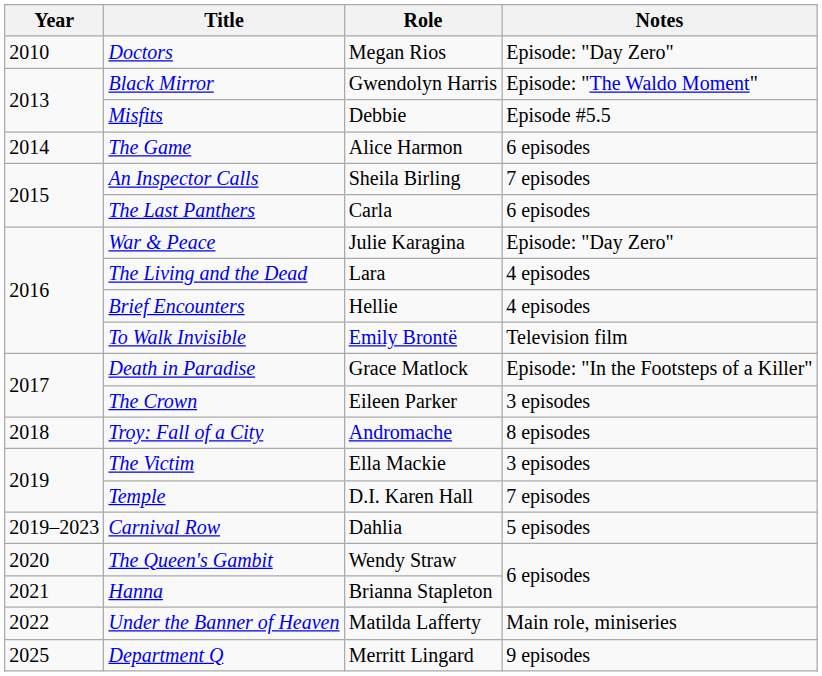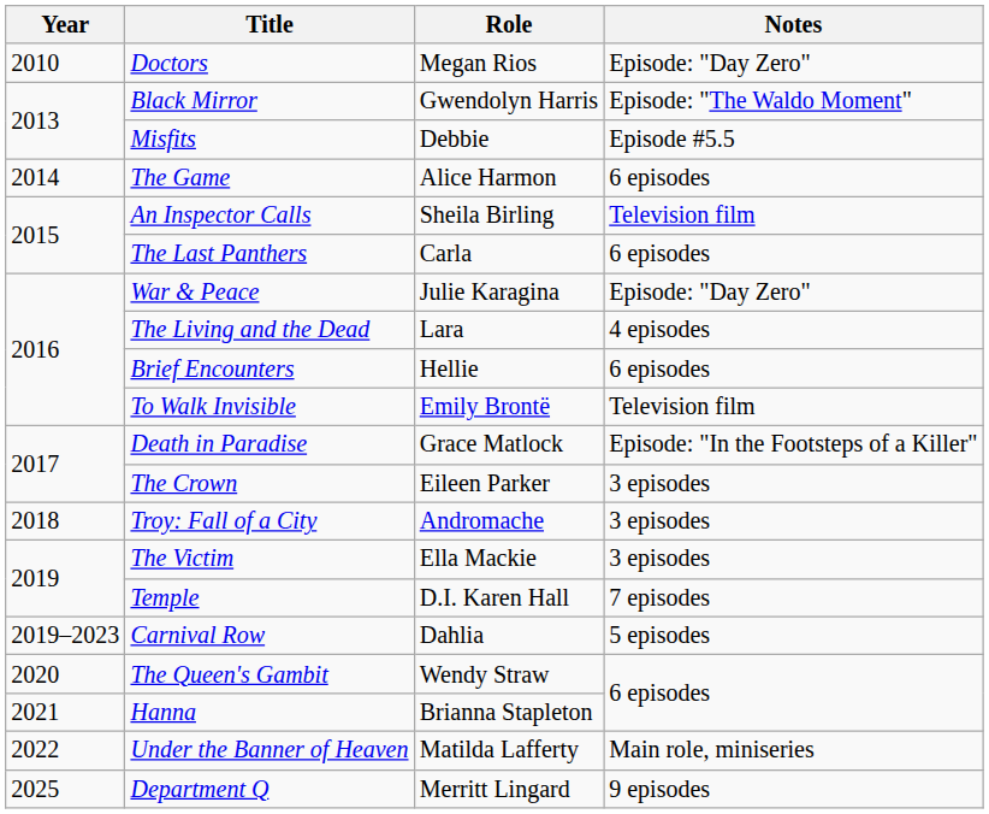 <table class="wikitable sortable">
 <tr>
 <th>Year</th>
 <th>Title</th>
 <th>Role</th>
 <th class="unsortable">Notes</th>
 </tr>
 <tr>
 <td>2010</td>
 <td><a href='#'><em>Doctors</em></a></td>
 <td>Megan Rios</td>
 <td>Episode: "Day Zero"</td>
 </tr>
 <tr>
 <td rowspan="2">2013</td>
 <td><em><a href='#'>Black Mirror</a></em></td>
 <td>Gwendolyn Harris</td>
 <td>Episode: "<a href='#'>The Waldo Moment</a>"</td>
 </tr>
 <tr>
 <td><a href='#'><em>Misfits</em></a></td>
 <td>Debbie</td>
 <td>Episode #5.5</td>
 </tr>
 <tr>
 <td>2014</td>
 <td><a href='#'><em>The Game</em></a></td>
 <td>Alice Harmon</td>
 <td>6 episodes</td>
 </tr>
 <tr>
 <td rowspan="2">2015</td>
 <td><a href='#'><em>An Inspector Calls</em></a></td>
 <td>Sheila Birling</td>
-<td>7 episodes</td>
+<td><a href='#'>Television film</a></td>
 </tr>
 <tr>
 <td><em><a href='#'>The Last Panthers</a></em></td>
 <td>Carla</td>
 <td>6 episodes</td>
 </tr>
 <tr>
 <td rowspan="4">2016</td>
 <td><a href='#'><em>War & Peace</em></a></td>
 <td>Julie Karagina</td>
 <td>Episode: "Day Zero"</td>
 </tr>
 <tr>
 <td><a href='#'><em>The Living and the Dead</em></a></td>
 <td>Lara</td>
 <td>4 episodes</td>
 </tr>
 <tr>
 <td><a href='#'><em>Brief Encounters</em></a></td>
 <td>Hellie</td>
-<td>4 episodes</td>
+<td>6 episodes</td>
 </tr>
 <tr>
 <td><em><a href='#'>To Walk Invisible</a></em></td>
 <td><a href='#'>Emily Brontë</a></td>
 <td>Television film</td>
 </tr>
 <tr>
 <td rowspan="2">2017</td>
 <td><a href='#'><em>Death in Paradise</em></a></td>
 <td>Grace Matlock</td>
 <td>Episode: "In the Footsteps of a Killer"</td>
 </tr>
 <tr>
 <td><a href='#'><em>The Crown</em></a></td>
 <td>Eileen Parker</td>
 <td>3 episodes</td>
 </tr>
 <tr>
 <td>2018</td>
 <td><em><a href='#'>Troy: Fall of a City</a></em></td>
 <td><a href='#'>Andromache</a></td>
-<td>8 episodes</td>
+<td>3 episodes</td>
 </tr>
 <tr>
 <td rowspan="2">2019</td>
 <td><a href='#'><em>The Victim</em></a></td>
 <td>Ella Mackie</td>
 <td>3 episodes</td>
 </tr>
 <tr>
 <td><a href='#'><em>Temple</em></a></td>
 <td>D.I. Karen Hall</td>
 <td>7 episodes</td>
 </tr>
 <tr>
 <td>2019–2023</td>
 <td><em><a href='#'>Carnival Row</a></em></td>
 <td>Dahlia</td>
 <td>5 episodes</td>
 </tr>
 <tr>
 <td>2020</td>
 <td><a href='#'><em>The Queen's Gambit</em></a></td>
 <td>Wendy Straw</td>
 <td rowspan=2>6 episodes</td>
 </tr>
 <tr>
 <td>2021</td>
 <td><a href='#'><em>Hanna</em></a></td>
 <td>Brianna Stapleton</td>
 </tr>
 <tr>
 <td>2022</td>
 <td><a href='#'><em>Under the Banner of Heaven</em></a></td>
 <td>Matilda Lafferty</td>
 <td>Main role, miniseries</td>
 </tr>
 <tr>
 <td>2025</td>
 <td><em><a href='#'>Department Q</a></em></td>
 <td>Merritt Lingard</td>
 <td>9 episodes</td>
 </tr>
 </table>
